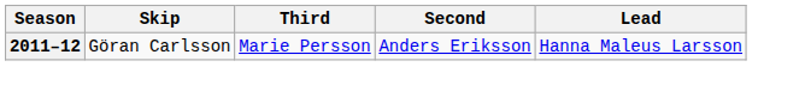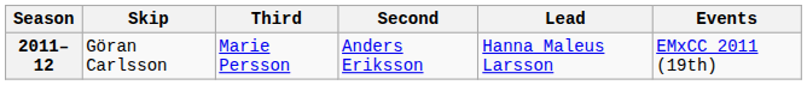 <table class="wikitable">
 <tr>
 <th scope="col">Season</th>
 <th scope="col">Skip</th>
 <th scope="col">Third</th>
 <th scope="col">Second</th>
 <th scope="col">Lead</th>
+<th scope="col">Events</th>
 </tr>
 <tr>
 <th scope="row">2011–12</th>
 <td>Göran Carlsson</td>
 <td><a href='#'>Marie Persson</a></td>
 <td><a href='#'>Anders Eriksson</a></td>
 <td><a href='#'>Hanna Maleus Larsson</a></td>
+<td><a href='#'>EMxCC 2011</a> (19th)</td>
 </tr>
 </table>
